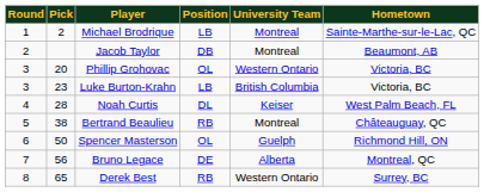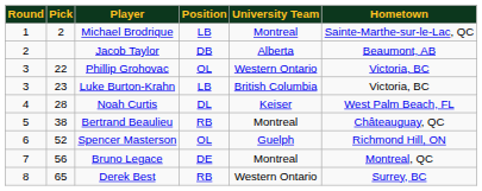 <table class="wikitable" style="font-size: 95%;">
 <tr>
 <th style="background:#0C371D;color:#ffc322;">Round</th>
 <th style="background:#0C371D;color:#ffc322;">Pick</th>
 <th style="background:#0C371D;color:#ffc322;">Player</th>
 <th style="background:#0C371D;color:#ffc322;">Position</th>
 <th style="background:#0C371D;color:#ffc322;">University Team</th>
 <th style="background:#0C371D;color:#ffc322;">Hometown</th>
 </tr>
 <tr align="center">
 <td align=center>1</td>
 <td>2</td>
 <td><a href='#'>Michael Brodrique</a></td>
 <td><a href='#'>LB</a></td>
 <td><a href='#'>Montreal</a></td>
 <td><a href='#'>Sainte-Marthe-sur-le-Lac</a>, QC</td>
 </tr>
 <tr align="center">
 <td align=center>2</td>
 <td></td>
 <td><a href='#'>Jacob Taylor</a></td>
 <td><a href='#'>DB</a></td>
-<td>Montreal</td>
+<td><a href='#'>Alberta</a></td>
 <td><a href='#'>Beaumont, AB</a></td>
 </tr>
 <tr align="center">
 <td align=center>3</td>
-<td>20</td>
+<td>22</td>
 <td><a href='#'>Phillip Grohovac</a></td>
 <td><a href='#'>OL</a></td>
 <td><a href='#'>Western Ontario</a></td>
 <td><a href='#'>Victoria, BC</a></td>
 </tr>
 <tr align="center">
 <td align=center>3</td>
 <td>23</td>
 <td><a href='#'>Luke Burton-Krahn</a></td>
 <td><a href='#'>LB</a></td>
 <td><a href='#'>British Columbia</a></td>
 <td>Victoria, BC</td>
 </tr>
 <tr align="center">
 <td align=center>4</td>
 <td>28</td>
 <td><a href='#'>Noah Curtis</a></td>
 <td><a href='#'>DL</a></td>
 <td><a href='#'>Keiser</a></td>
 <td><a href='#'>West Palm Beach, FL</a></td>
 </tr>
 <tr align="center">
 <td align=center>5</td>
 <td>38</td>
 <td><a href='#'>Bertrand Beaulieu</a></td>
 <td><a href='#'>RB</a></td>
 <td>Montreal</td>
 <td><a href='#'>Châteauguay</a>, QC</td>
 </tr>
 <tr align="center">
 <td align=center>6</td>
-<td>50</td>
+<td>52</td>
 <td><a href='#'>Spencer Masterson</a></td>
 <td><a href='#'>OL</a></td>
 <td><a href='#'>Guelph</a></td>
 <td><a href='#'>Richmond Hill, ON</a></td>
 </tr>
 <tr align="center">
 <td align=center>7</td>
 <td>56</td>
 <td><a href='#'>Bruno Legace</a></td>
 <td><a href='#'>DE</a></td>
-<td><a href='#'>Alberta</a></td>
+<td>Montreal</td>
 <td><a href='#'>Montreal</a>, QC</td>
 </tr>
 <tr align="center">
 <td align=center>8</td>
 <td>65</td>
 <td><a href='#'>Derek Best</a></td>
 <td><a href='#'>RB</a></td>
 <td>Western Ontario</td>
 <td><a href='#'>Surrey, BC</a></td>
 </tr>
 </table>
